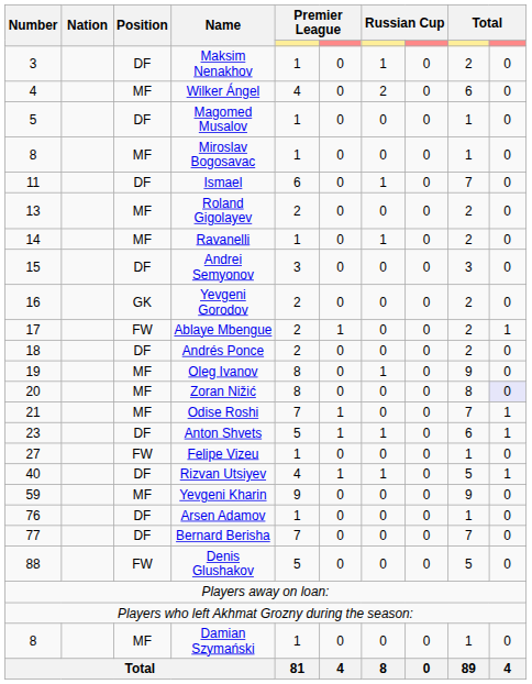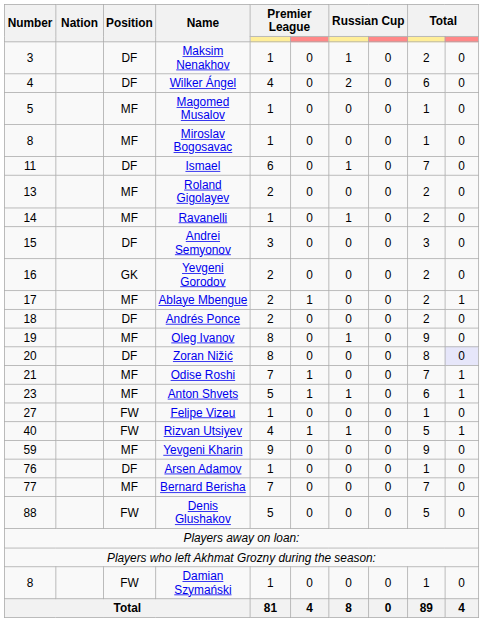 <table class="wikitable" style="font-size: 95%; text-align: center;">
 <tr>
 <th rowspan=2 width=60>Number</th>
 <th rowspan=2 width=60>Nation</th>
 <th rowspan=2 width=60>Position</th>
 <th rowspan=2 width=150>Name</th>
 <th colspan=2>Premier League</th>
 <th colspan=2>Russian Cup</th>
 <th colspan=2>Total</th>
 </tr>
 <tr>
 <th style="width:60px; background:#fe9;"></th>
 <th style="width:60px; background:#ff8888;"></th>
 <th style="width:60px; background:#fe9;"></th>
 <th style="width:60px; background:#ff8888;"></th>
 <th style="width:60px; background:#fe9;"></th>
 <th style="width:60px; background:#ff8888;"></th>
 </tr>
 <tr>
 <td>3</td>
 <td></td>
 <td>DF</td>
 <td><a href='#'>Maksim Nenakhov</a></td>
 <td>1</td>
 <td>0</td>
 <td>1</td>
 <td>0</td>
 <td>2</td>
 <td>0</td>
 </tr>
 <tr>
 <td>4</td>
 <td></td>
-<td>MF</td>
+<td>DF</td>
 <td><a href='#'>Wilker Ángel</a></td>
 <td>4</td>
 <td>0</td>
 <td>2</td>
 <td>0</td>
 <td>6</td>
 <td>0</td>
 </tr>
 <tr>
 <td>5</td>
 <td></td>
-<td>DF</td>
+<td>MF</td>
 <td><a href='#'>Magomed Musalov</a></td>
 <td>1</td>
 <td>0</td>
 <td>0</td>
 <td>0</td>
 <td>1</td>
 <td>0</td>
 </tr>
 <tr>
 <td>8</td>
 <td></td>
 <td>MF</td>
 <td><a href='#'>Miroslav Bogosavac</a></td>
 <td>1</td>
 <td>0</td>
 <td>0</td>
 <td>0</td>
 <td>1</td>
 <td>0</td>
 </tr>
 <tr>
 <td>11</td>
 <td></td>
 <td>DF</td>
 <td><a href='#'>Ismael</a></td>
 <td>6</td>
 <td>0</td>
 <td>1</td>
 <td>0</td>
 <td>7</td>
 <td>0</td>
 </tr>
 <tr>
 <td>13</td>
 <td></td>
 <td>MF</td>
 <td><a href='#'>Roland Gigolayev</a></td>
 <td>2</td>
 <td>0</td>
 <td>0</td>
 <td>0</td>
 <td>2</td>
 <td>0</td>
 </tr>
 <tr>
 <td>14</td>
 <td></td>
 <td>MF</td>
 <td><a href='#'>Ravanelli</a></td>
 <td>1</td>
 <td>0</td>
 <td>1</td>
 <td>0</td>
 <td>2</td>
 <td>0</td>
 </tr>
 <tr>
 <td>15</td>
 <td></td>
 <td>DF</td>
 <td><a href='#'>Andrei Semyonov</a></td>
 <td>3</td>
 <td>0</td>
 <td>0</td>
 <td>0</td>
 <td>3</td>
 <td>0</td>
 </tr>
 <tr>
 <td>16</td>
 <td></td>
 <td>GK</td>
 <td><a href='#'>Yevgeni Gorodov</a></td>
 <td>2</td>
 <td>0</td>
 <td>0</td>
 <td>0</td>
 <td>2</td>
 <td>0</td>
 </tr>
 <tr>
 <td>17</td>
 <td></td>
-<td>FW</td>
+<td>MF</td>
 <td><a href='#'>Ablaye Mbengue</a></td>
 <td>2</td>
 <td>1</td>
 <td>0</td>
 <td>0</td>
 <td>2</td>
 <td>1</td>
 </tr>
 <tr>
 <td>18</td>
 <td></td>
 <td>DF</td>
 <td><a href='#'>Andrés Ponce</a></td>
 <td>2</td>
 <td>0</td>
 <td>0</td>
 <td>0</td>
 <td>2</td>
 <td>0</td>
 </tr>
 <tr>
 <td>19</td>
 <td></td>
 <td>MF</td>
 <td><a href='#'>Oleg Ivanov</a></td>
 <td>8</td>
 <td>0</td>
 <td>1</td>
 <td>0</td>
 <td>9</td>
 <td>0</td>
 </tr>
 <tr>
 <td>20</td>
 <td></td>
-<td>MF</td>
+<td>DF</td>
 <td><a href='#'>Zoran Nižić</a></td>
 <td>8</td>
 <td>0</td>
 <td>0</td>
 <td>0</td>
 <td>8</td>
 <td style="background: lavender;">0</td>
 </tr>
 <tr>
 <td>21</td>
 <td></td>
 <td>MF</td>
 <td><a href='#'>Odise Roshi</a></td>
 <td>7</td>
 <td>1</td>
 <td>0</td>
 <td>0</td>
 <td>7</td>
 <td>1</td>
 </tr>
 <tr>
 <td>23</td>
 <td></td>
-<td>DF</td>
+<td>MF</td>
 <td><a href='#'>Anton Shvets</a></td>
 <td>5</td>
 <td>1</td>
 <td>1</td>
 <td>0</td>
 <td>6</td>
 <td>1</td>
 </tr>
 <tr>
 <td>27</td>
 <td></td>
 <td>FW</td>
 <td><a href='#'>Felipe Vizeu</a></td>
 <td>1</td>
 <td>0</td>
 <td>0</td>
 <td>0</td>
 <td>1</td>
 <td>0</td>
 </tr>
 <tr>
 <td>40</td>
 <td></td>
-<td>DF</td>
+<td>FW</td>
 <td><a href='#'>Rizvan Utsiyev</a></td>
 <td>4</td>
 <td>1</td>
 <td>1</td>
 <td>0</td>
 <td>5</td>
 <td>1</td>
 </tr>
 <tr>
 <td>59</td>
 <td></td>
 <td>MF</td>
 <td><a href='#'>Yevgeni Kharin</a></td>
 <td>9</td>
 <td>0</td>
 <td>0</td>
 <td>0</td>
 <td>9</td>
 <td>0</td>
 </tr>
 <tr>
 <td>76</td>
 <td></td>
 <td>DF</td>
 <td><a href='#'>Arsen Adamov</a></td>
 <td>1</td>
 <td>0</td>
 <td>0</td>
 <td>0</td>
 <td>1</td>
 <td>0</td>
 </tr>
 <tr>
 <td>77</td>
 <td></td>
-<td>DF</td>
+<td>MF</td>
 <td><a href='#'>Bernard Berisha</a></td>
 <td>7</td>
 <td>0</td>
 <td>0</td>
 <td>0</td>
 <td>7</td>
 <td>0</td>
 </tr>
 <tr>
 <td>88</td>
 <td></td>
 <td>FW</td>
 <td><a href='#'>Denis Glushakov</a></td>
 <td>5</td>
 <td>0</td>
 <td>0</td>
 <td>0</td>
 <td>5</td>
 <td>0</td>
 </tr>
 <tr>
 <td colspan="14"><em>Players away on loan:</em></td>
 </tr>
 <tr>
 <td colspan="14"><em>Players who left Akhmat Grozny during the season:</em></td>
 </tr>
 <tr>
 <td>8</td>
 <td></td>
-<td>MF</td>
+<td>FW</td>
 <td><a href='#'>Damian Szymański</a></td>
 <td>1</td>
 <td>0</td>
 <td>0</td>
 <td>0</td>
 <td>1</td>
 <td>0</td>
 </tr>
 <tr>
 <th colspan=4>Total</th>
 <th>81</th>
 <th>4</th>
 <th>8</th>
 <th>0</th>
 <th>89</th>
 <th>4</th>
 </tr>
 </table>
